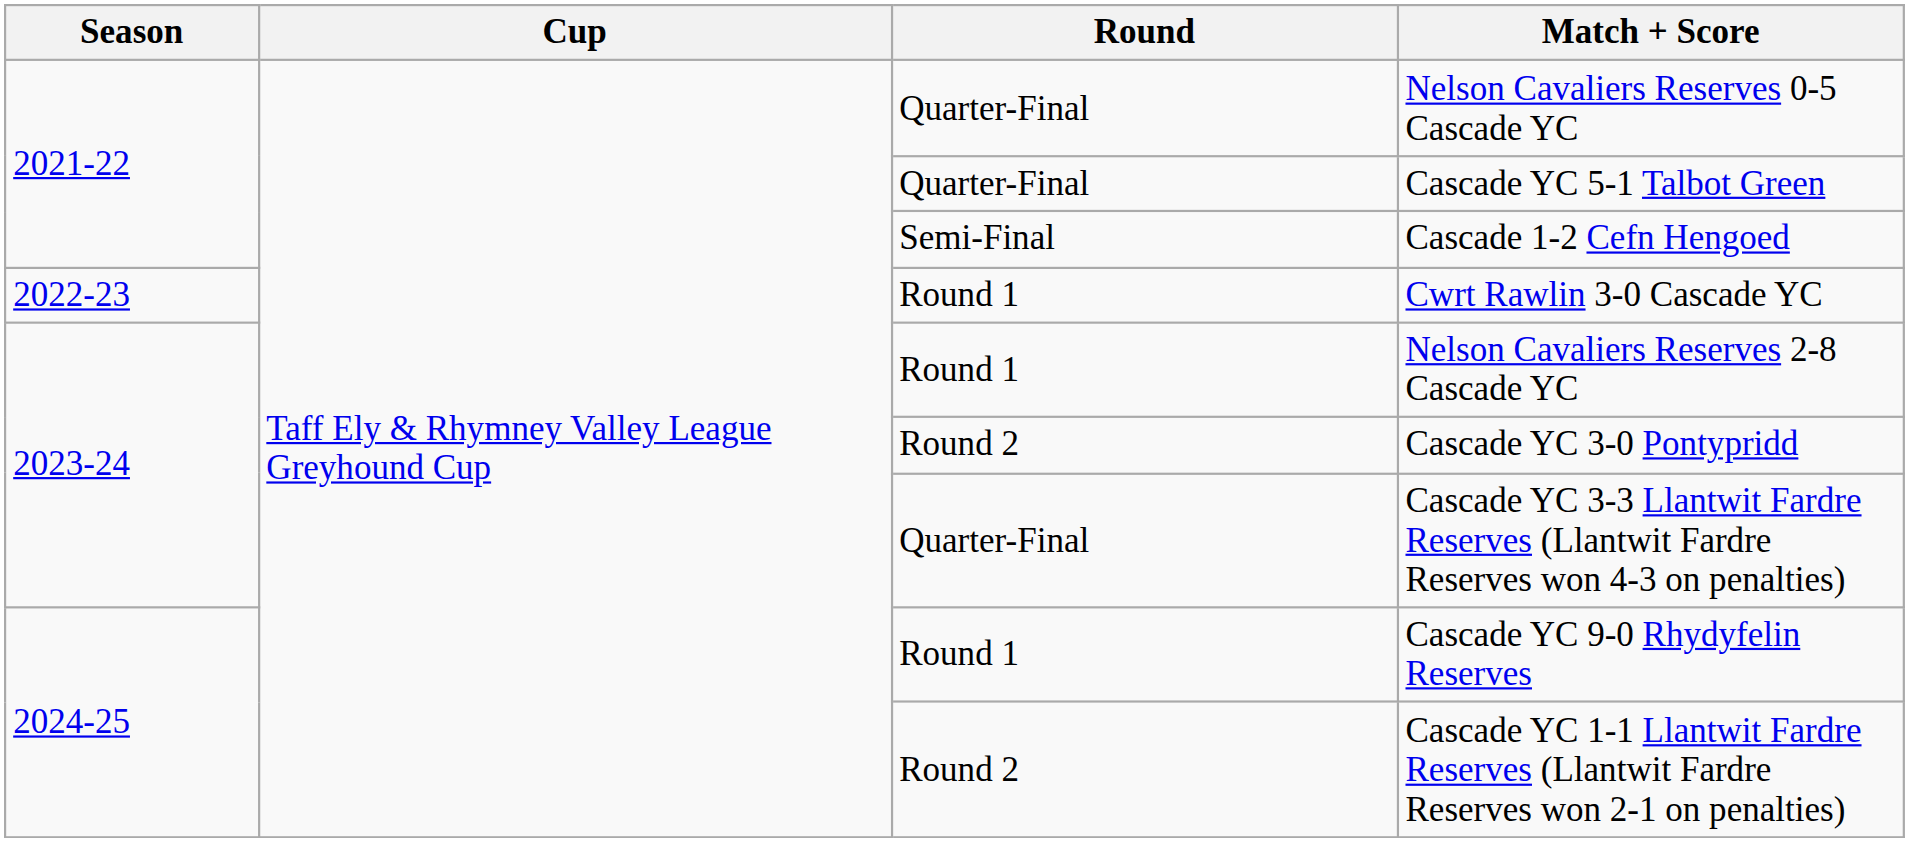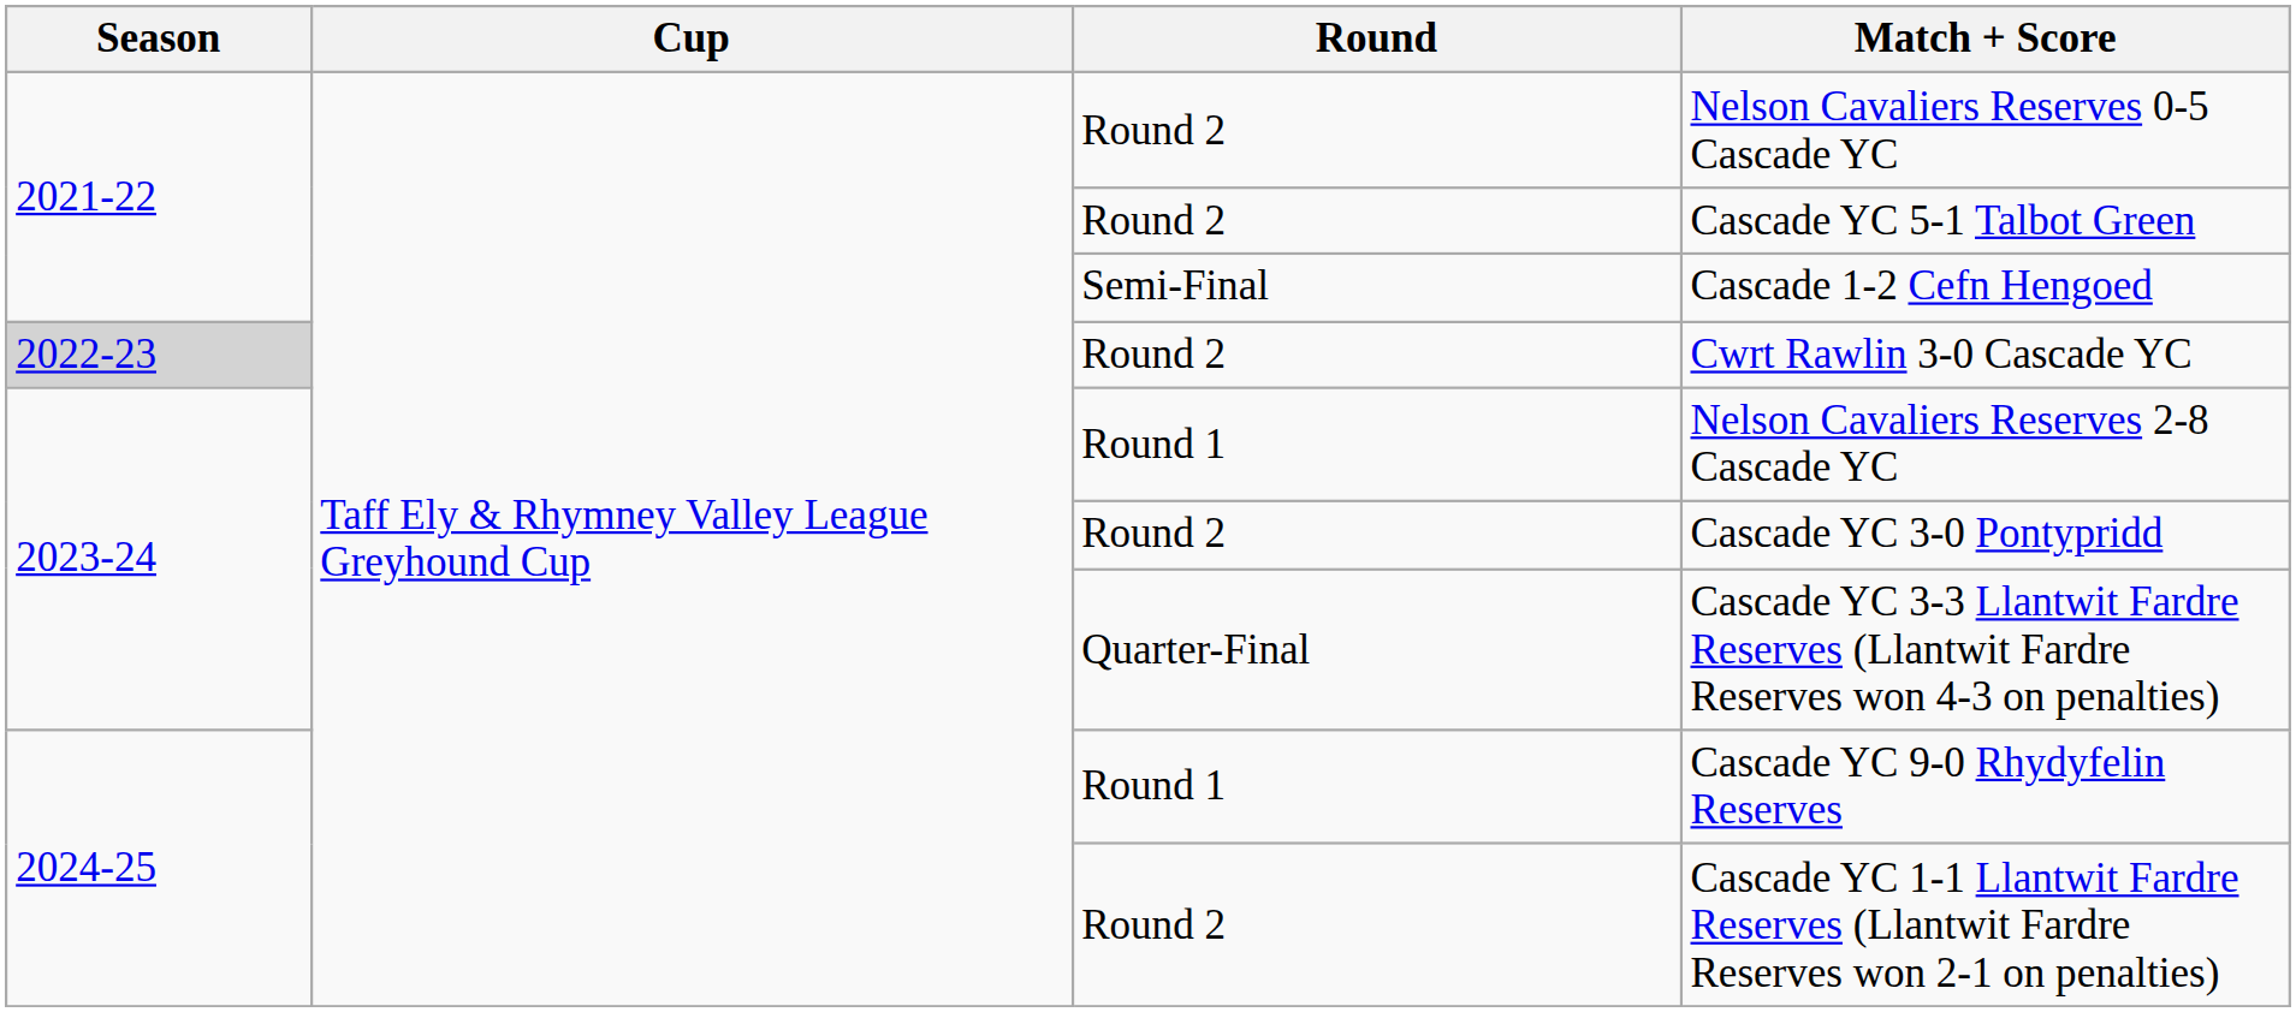 <table class="wikitable sortable">
 <tr>
 <th style="width:8%;">Season</th>
 <th style="width:20%;">Cup</th>
 <th style="width:16%;">Round</th>
 <th style="width:16%;">Match + Score</th>
 </tr>
 <tr>
 <td align="centre" rowspan="3"><a href='#'>2021-22</a></td>
 <td align="centre" rowspan="9"><a href='#'>Taff Ely & Rhymney Valley League Greyhound Cup</a></td>
-<td>Quarter-Final</td>
+<td>Round 2</td>
 <td><a href='#'>Nelson Cavaliers Reserves</a> 0-5 Cascade YC</td>
 </tr>
 <tr>
-<td>Quarter-Final</td>
+<td>Round 2</td>
 <td>Cascade YC 5-1 <a href='#'>Talbot Green</a></td>
 </tr>
 <tr>
 <td>Semi-Final</td>
 <td>Cascade 1-2 <a href='#'>Cefn Hengoed</a></td>
 </tr>
 <tr>
-<td align="centre" rowspan="1"><a href='#'>2022-23</a></td>
-<td>Round 1</td>
+<td align="centre" rowspan="1" style="background: lightgrey;"><a href='#'>2022-23</a></td>
+<td>Round 2</td>
 <td><a href='#'>Cwrt Rawlin</a> 3-0 Cascade YC</td>
 </tr>
 <tr>
 <td align="centre" rowspan="3"><a href='#'>2023-24</a></td>
 <td>Round 1</td>
 <td><a href='#'>Nelson Cavaliers Reserves</a> 2-8 Cascade YC</td>
 </tr>
 <tr>
 <td>Round 2</td>
 <td>Cascade YC 3-0 <a href='#'>Pontypridd</a></td>
 </tr>
 <tr>
 <td>Quarter-Final</td>
 <td>Cascade YC 3-3 <a href='#'>Llantwit Fardre Reserves</a> (Llantwit Fardre Reserves won 4-3 on penalties)</td>
 </tr>
 <tr>
 <td align="centre" rowspan="2"><a href='#'>2024-25</a></td>
 <td>Round 1</td>
 <td>Cascade YC 9-0 <a href='#'>Rhydyfelin Reserves</a></td>
 </tr>
 <tr>
 <td>Round 2</td>
 <td>Cascade YC 1-1 <a href='#'>Llantwit Fardre Reserves</a> (Llantwit Fardre Reserves won 2-1 on penalties)</td>
 </tr>
 </table>
